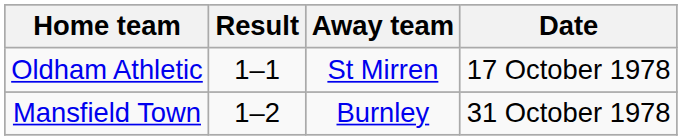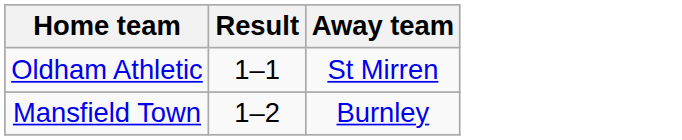 <table class="wikitable" style="text-align: center">
 <tr>
 <th>Home team</th>
 <th>Result</th>
 <th>Away team</th>
-<th>Date</th>
 </tr>
 <tr>
 <td><a href='#'>Oldham Athletic</a></td>
 <td>1–1</td>
 <td><a href='#'>St Mirren</a></td>
-<td>17 October 1978</td>
 </tr>
 <tr>
 <td><a href='#'>Mansfield Town</a></td>
 <td>1–2</td>
 <td><a href='#'>Burnley</a></td>
-<td>31 October 1978</td>
 </tr>
 </table>
